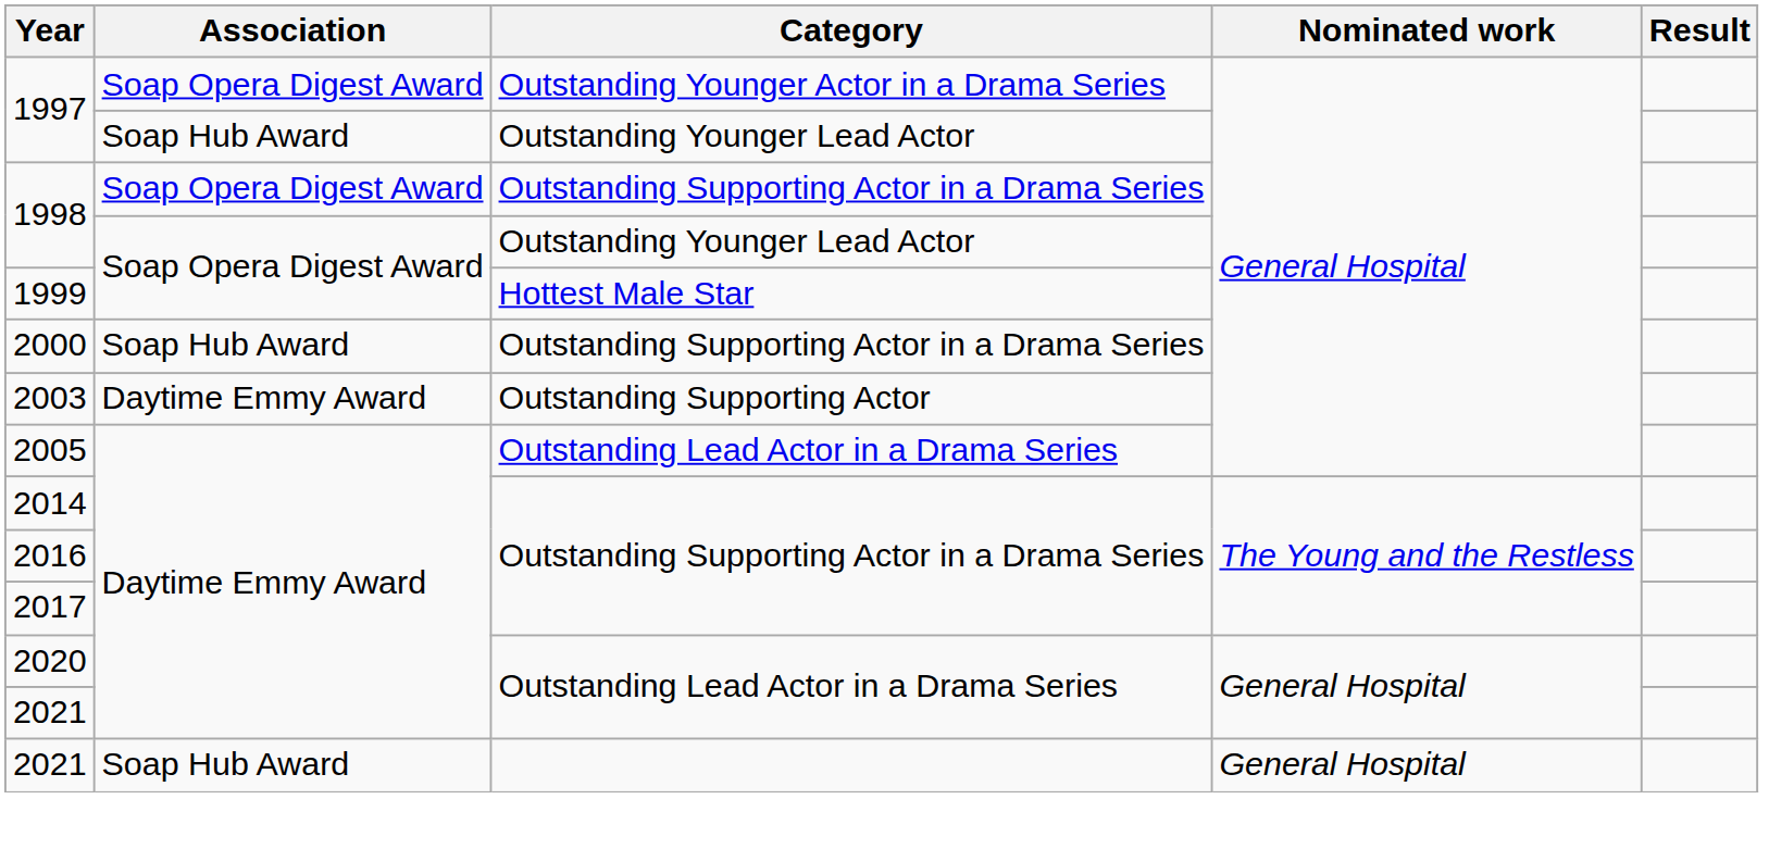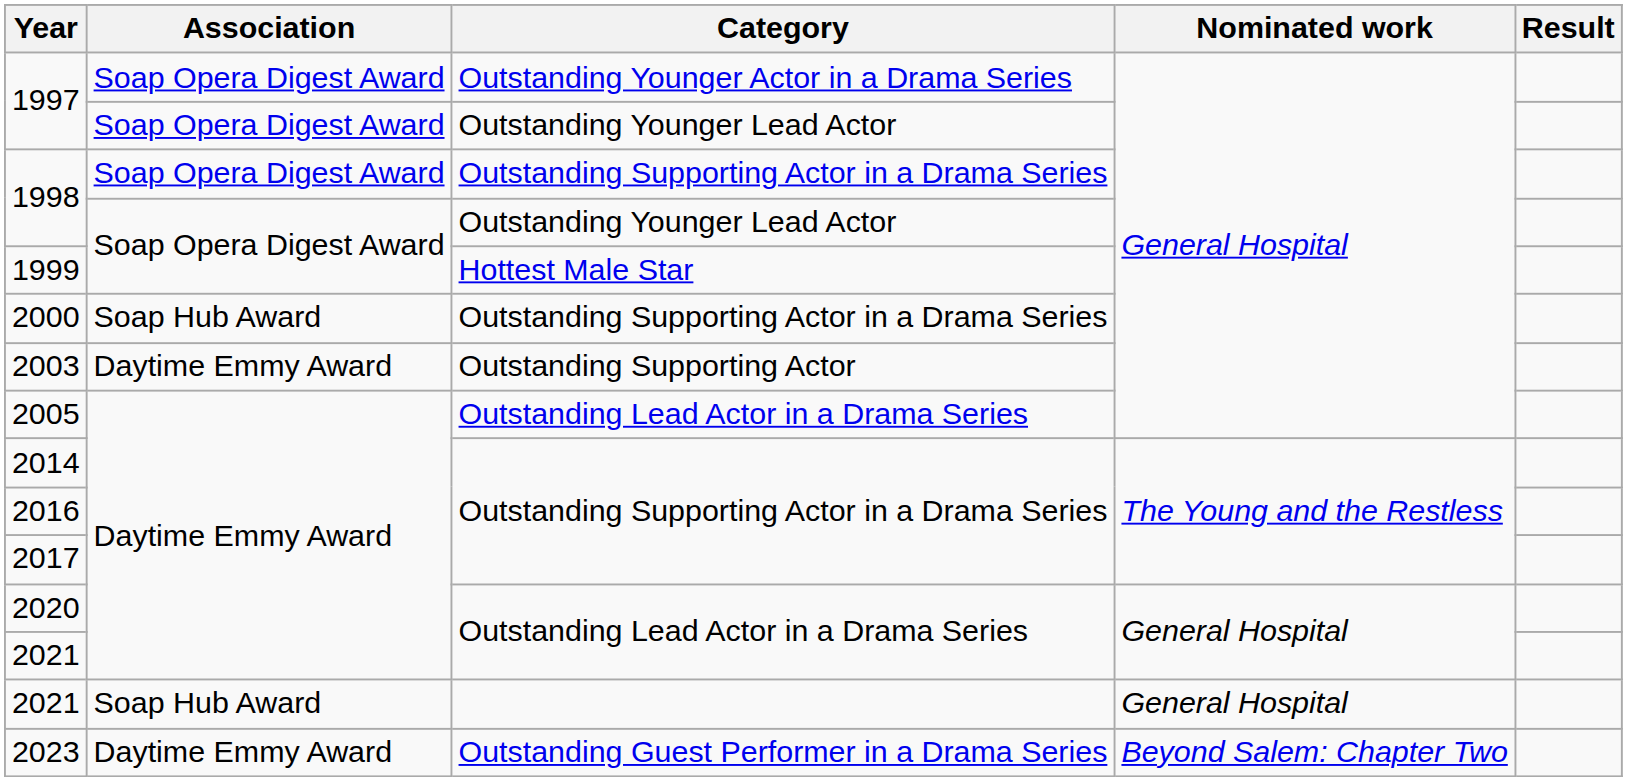 <table class="wikitable sortable">
 <tr>
 <th>Year</th>
 <th>Association</th>
 <th>Category</th>
 <th>Nominated work</th>
 <th>Result</th>
 </tr>
 <tr>
 <td rowspan="2">1997</td>
 <td><a href='#'>Soap Opera Digest Award</a></td>
 <td><a href='#'>Outstanding Younger Actor in a Drama Series</a></td>
 <td rowspan="8"><em><a href='#'>General Hospital</a></em></td>
 <td></td>
 </tr>
 <tr>
-<td>Soap Hub Award</td>
+<td><a href='#'>Soap Opera Digest Award</a></td>
 <td>Outstanding Younger Lead Actor</td>
 <td></td>
 </tr>
 <tr>
 <td rowspan="2">1998</td>
 <td><a href='#'>Soap Opera Digest Award</a></td>
 <td><a href='#'>Outstanding Supporting Actor in a Drama Series</a></td>
 <td></td>
 </tr>
 <tr>
 <td rowspan="2">Soap Opera Digest Award</td>
 <td>Outstanding Younger Lead Actor</td>
 <td></td>
 </tr>
 <tr>
 <td>1999</td>
 <td><a href='#'>Hottest Male Star</a></td>
 <td></td>
 </tr>
 <tr>
 <td>2000</td>
 <td>Soap Hub Award</td>
 <td>Outstanding Supporting Actor in a Drama Series</td>
 <td></td>
 </tr>
 <tr>
 <td>2003</td>
 <td>Daytime Emmy Award</td>
 <td>Outstanding Supporting Actor</td>
 <td></td>
 </tr>
 <tr>
 <td>2005</td>
 <td rowspan="6">Daytime Emmy Award</td>
 <td><a href='#'>Outstanding Lead Actor in a Drama Series</a></td>
 <td></td>
 </tr>
 <tr>
 <td>2014</td>
 <td rowspan="3">Outstanding Supporting Actor in a Drama Series</td>
 <td rowspan="3"><em><a href='#'>The Young and the Restless</a></em></td>
 <td></td>
 </tr>
 <tr>
 <td>2016</td>
 <td></td>
 </tr>
 <tr>
 <td>2017</td>
 <td></td>
 </tr>
 <tr>
 <td>2020</td>
 <td rowspan="2">Outstanding Lead Actor in a Drama Series</td>
 <td rowspan="2"><em>General Hospital</em></td>
 <td></td>
 </tr>
 <tr>
 <td>2021</td>
 <td></td>
 </tr>
 <tr>
 <td>2021</td>
 <td>Soap Hub Award</td>
 <td></td>
 <td><em>General Hospital</em></td>
 <td></td>
 </tr>
+<tr>
+<td>2023</td>
+<td>Daytime Emmy Award</td>
+<td><a href='#'>Outstanding Guest Performer in a Drama Series</a></td>
+<td><em><a href='#'>Beyond Salem: Chapter Two</a></em></td>
+<td></td>
+</tr>
 </table>
